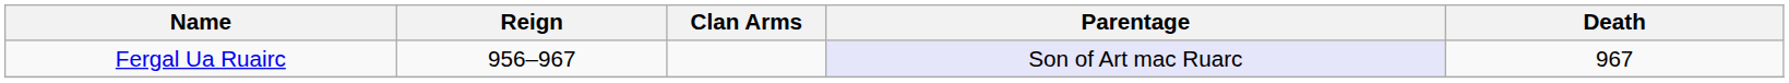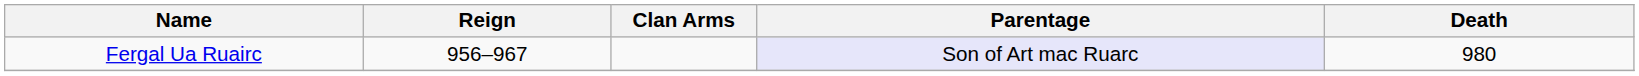 <table style="text-align:center; width:100%" class="wikitable">
 <tr>
 <th style="width:22%">Name</th>
 <th>Reign</th>
 <th style="width:105px">Clan Arms</th>
 <th>Parentage</th>
 <th style="width:19%">Death</th>
 </tr>
 <tr>
 <td><a href='#'>Fergal Ua Ruairc</a></td>
 <td>956–967</td>
 <td></td>
 <td style="background: lavender;">Son of Art mac Ruarc</td>
-<td>967</td>
+<td>980</td>
 </tr>
 <tr>
 </tr>
 </table>
